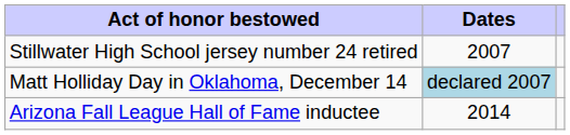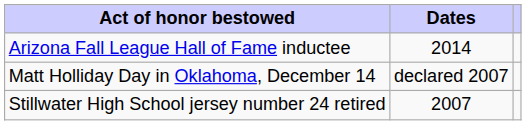 <table class="wikitable">
 <tr>
 <th style="background:#ccf;">Act of honor bestowed</th>
 <th style="background:#ccf;">Dates</th>
 <th style="background:#ccf;"></th>
 </tr>
 <tr>
+<td><a href='#'>Arizona Fall League Hall of Fame</a> inductee</td>
+<td style="text-align:center;">2014</td>
+<td></td>
+</tr>
+<tr>
+<td>Matt Holliday Day in <a href='#'>Oklahoma</a>, December 14</td>
+<td style="text-align:center;">declared 2007</td>
+<td></td>
+</tr>
+<tr>
 <td>Stillwater High School jersey number 24 retired</td>
 <td style="text-align:center;">2007</td>
 <td></td>
 </tr>
-<tr>
-<td>Matt Holliday Day in <a href='#'>Oklahoma</a>, December 14</td>
-<td style="background: lightblue; text-align:center;">declared 2007</td>
-<td></td>
-</tr>
-<tr>
-<td><a href='#'>Arizona Fall League Hall of Fame</a> inductee</td>
-<td style="text-align:center;">2014</td>
-<td></td>
-</tr>
 </table>
